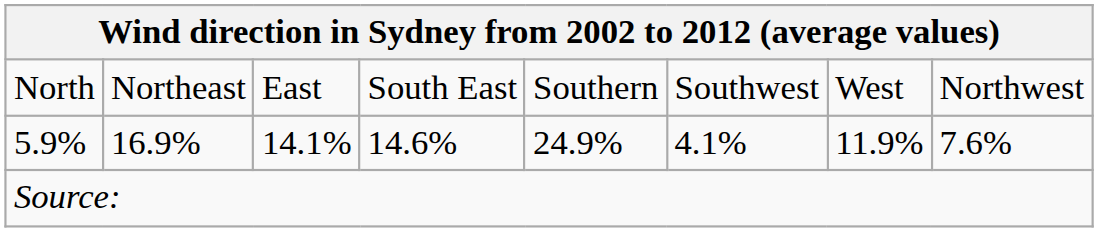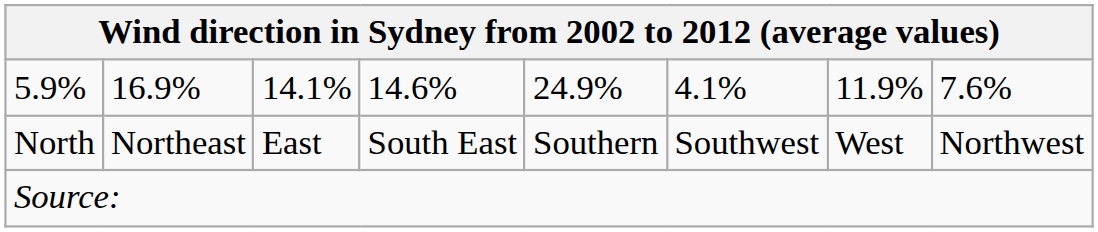 <table class="wikitable" style="margin: 1em auto;">
 <tr>
 <th colspan="8">Wind direction in Sydney from 2002 to 2012 (average values)</th>
+</tr>
+<tr>
+<td>5.9%</td>
+<td>16.9%</td>
+<td>14.1%</td>
+<td>14.6%</td>
+<td>24.9%</td>
+<td>4.1%</td>
+<td>11.9%</td>
+<td>7.6%</td>
 </tr>
 <tr>
 <td>North</td>
 <td>Northeast</td>
 <td>East</td>
 <td>South East</td>
 <td>Southern</td>
 <td>Southwest</td>
 <td>West</td>
 <td>Northwest</td>
 </tr>
 <tr>
-<td>5.9%</td>
-<td>16.9%</td>
-<td>14.1%</td>
-<td>14.6%</td>
-<td>24.9%</td>
-<td>4.1%</td>
-<td>11.9%</td>
-<td>7.6%</td>
-</tr>
-<tr>
 <td colspan="8"><em>Source: </em></td>
 </tr>
 </table>
